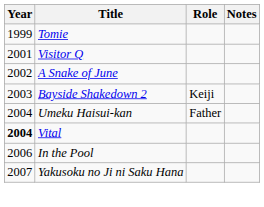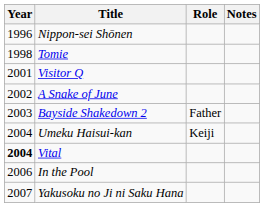 <table class="wikitable">
 <tr>
 <th>Year</th>
 <th>Title</th>
 <th>Role</th>
 <th>Notes</th>
 </tr>
 <tr>
-<td>1999</td>
+<td>1996</td>
+<td><em>Nippon-sei Shōnen</em></td>
+<td></td>
+<td></td>
+</tr>
+<tr>
+<td>1998</td>
 <td><a href='#'><em>Tomie</em></a></td>
 <td></td>
 <td></td>
 </tr>
 <tr>
 <td>2001</td>
 <td><em><a href='#'>Visitor Q</a></em></td>
 <td></td>
 <td></td>
 </tr>
 <tr>
 <td>2002</td>
 <td><em><a href='#'>A Snake of June</a></em></td>
 <td></td>
 <td></td>
 </tr>
 <tr>
 <td>2003</td>
 <td><em><a href='#'>Bayside Shakedown 2</a></em></td>
-<td>Keiji</td>
+<td>Father</td>
 <td></td>
 </tr>
 <tr>
 <td>2004</td>
 <td><em>Umeku Haisui-kan</em></td>
-<td>Father</td>
+<td>Keiji</td>
 <td></td>
 </tr>
 <tr>
 <td><strong>2004</strong></td>
 <td><a href='#'><em>Vital</em></a></td>
 <td></td>
 <td></td>
 </tr>
 <tr>
 <td>2006</td>
 <td><em>In the Pool</em></td>
 <td></td>
 <td></td>
 </tr>
 <tr>
 <td>2007</td>
 <td><em>Yakusoku no Ji ni Saku Hana</em></td>
 <td></td>
 <td></td>
 </tr>
 </table>
